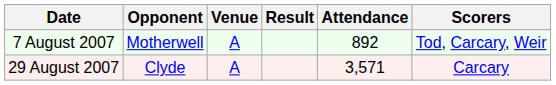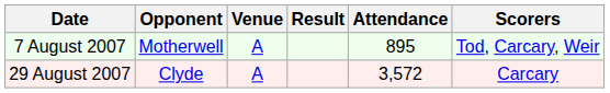 <table class="wikitable sortable" style="font-size:95%; text-align:center">
 <tr>
 <th>Date</th>
 <th>Opponent</th>
 <th>Venue</th>
 <th>Result</th>
 <th>Attendance</th>
 <th>Scorers</th>
 </tr>
 <tr bgcolor="#EEFFEE">
 <td>7 August 2007</td>
 <td><a href='#'>Motherwell</a></td>
 <td><a href='#'>A</a></td>
 <td></td>
-<td>892</td>
+<td>895</td>
 <td><a href='#'>Tod</a>, <a href='#'>Carcary</a>, <a href='#'>Weir</a></td>
 </tr>
 <tr bgcolor = "#FFEEEE">
 <td>29 August 2007</td>
 <td><a href='#'>Clyde</a></td>
 <td><a href='#'>A</a></td>
 <td></td>
-<td>3,571</td>
+<td>3,572</td>
 <td><a href='#'>Carcary</a></td>
 </tr>
 </table>
